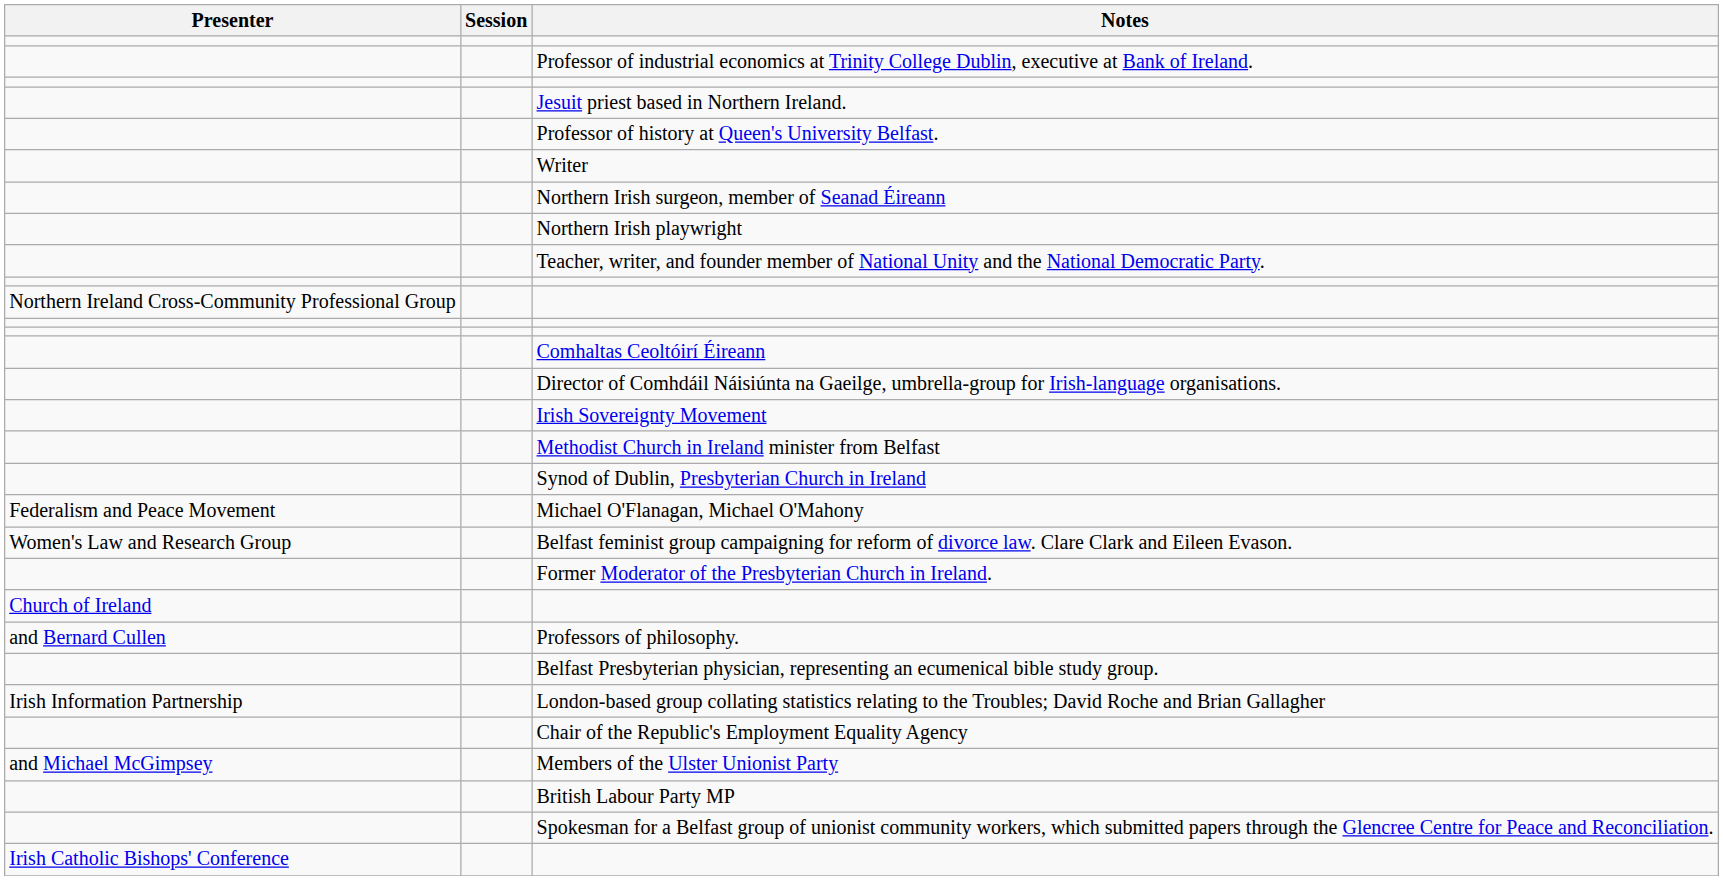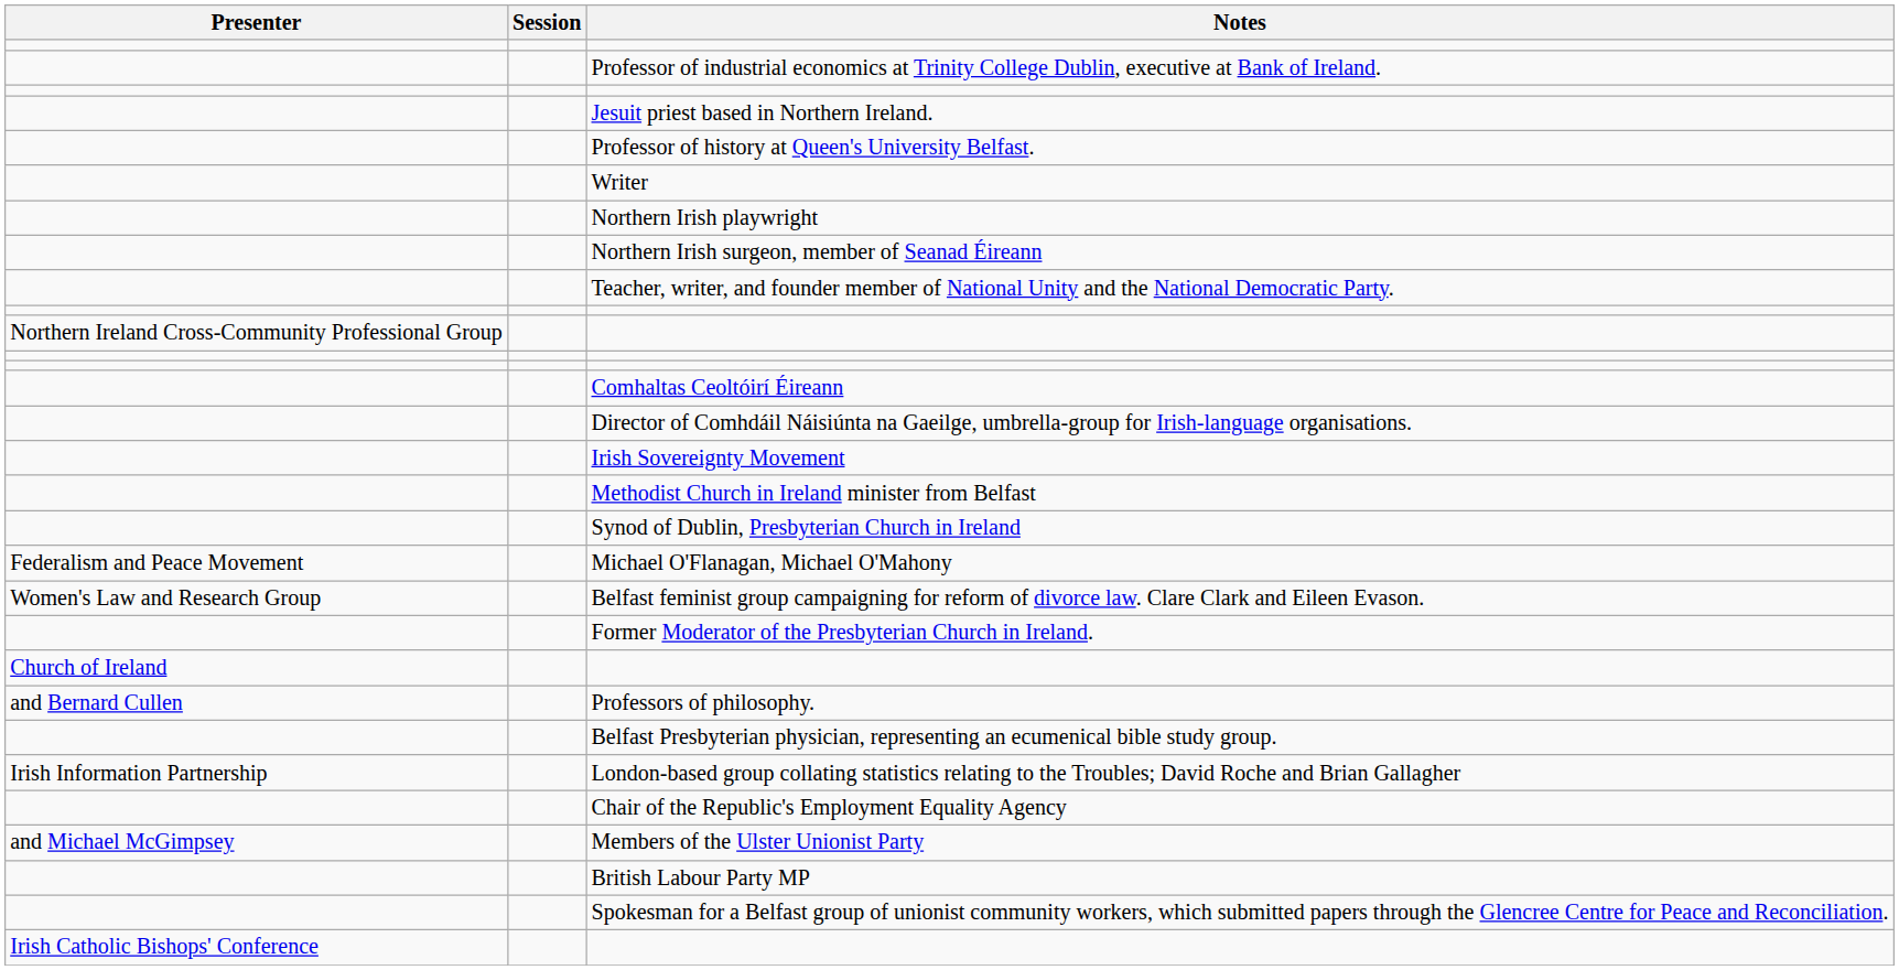 <table class="wikitable sortable">
 <tr>
 <th>Presenter</th>
 <th>Session</th>
 <th>Notes</th>
 </tr>
 <tr>
 <td></td>
 <td></td>
 <td></td>
 </tr>
 <tr>
 <td></td>
 <td></td>
 <td>Professor of industrial economics at <a href='#'>Trinity College Dublin</a>, executive at <a href='#'>Bank of Ireland</a>.</td>
 </tr>
 <tr>
 <td></td>
 <td></td>
 <td></td>
 </tr>
 <tr>
 <td></td>
 <td></td>
 <td><a href='#'>Jesuit</a> priest based in Northern Ireland.</td>
 </tr>
 <tr>
 <td></td>
 <td></td>
 <td>Professor of history at <a href='#'>Queen's University Belfast</a>.</td>
 </tr>
 <tr>
 <td></td>
 <td></td>
 <td>Writer</td>
 </tr>
 <tr>
 <td></td>
 <td></td>
-<td>Northern Irish surgeon, member of <a href='#'>Seanad Éireann</a></td>
+<td>Northern Irish playwright</td>
 </tr>
 <tr>
 <td></td>
 <td></td>
-<td>Northern Irish playwright</td>
+<td>Northern Irish surgeon, member of <a href='#'>Seanad Éireann</a></td>
 </tr>
 <tr>
 <td></td>
 <td></td>
 <td>Teacher, writer, and founder member of <a href='#'>National Unity</a> and the <a href='#'>National Democratic Party</a>.</td>
 </tr>
 <tr>
 <td></td>
 <td></td>
 <td></td>
 </tr>
 <tr>
 <td>Northern Ireland Cross-Community Professional Group</td>
 <td></td>
 <td></td>
 </tr>
 <tr>
 <td></td>
 <td></td>
 <td></td>
 </tr>
 <tr>
 <td></td>
 <td></td>
 <td></td>
 </tr>
 <tr>
 <td></td>
 <td></td>
 <td><a href='#'>Comhaltas Ceoltóirí Éireann</a></td>
 </tr>
 <tr>
 <td></td>
 <td></td>
 <td>Director of Comhdáil Náisiúnta na Gaeilge, umbrella-group for <a href='#'>Irish-language</a> organisations.</td>
 </tr>
 <tr>
 <td></td>
 <td></td>
 <td><a href='#'>Irish Sovereignty Movement</a></td>
 </tr>
 <tr>
 <td></td>
 <td></td>
 <td><a href='#'>Methodist Church in Ireland</a> minister from Belfast</td>
 </tr>
 <tr>
 <td></td>
 <td></td>
 <td>Synod of Dublin, <a href='#'>Presbyterian Church in Ireland</a></td>
 </tr>
 <tr>
 <td>Federalism and Peace Movement</td>
 <td></td>
 <td>Michael O'Flanagan, Michael O'Mahony</td>
 </tr>
 <tr>
 <td>Women's Law and Research Group</td>
 <td></td>
 <td>Belfast feminist group campaigning for reform of <a href='#'>divorce law</a>. Clare Clark and Eileen Evason.</td>
 </tr>
 <tr>
 <td></td>
 <td></td>
 <td>Former <a href='#'>Moderator of the Presbyterian Church in Ireland</a>.</td>
 </tr>
 <tr>
 <td><a href='#'>Church of Ireland</a></td>
 <td></td>
 <td></td>
 </tr>
 <tr>
 <td> and <a href='#'>Bernard Cullen</a></td>
 <td></td>
 <td>Professors of philosophy.</td>
 </tr>
 <tr>
 <td></td>
 <td></td>
 <td>Belfast Presbyterian physician, representing an ecumenical bible study group.</td>
 </tr>
 <tr>
 <td>Irish Information Partnership</td>
 <td></td>
 <td>London-based group collating statistics relating to the Troubles; David Roche and Brian Gallagher</td>
 </tr>
 <tr>
 <td></td>
 <td></td>
 <td>Chair of the Republic's Employment Equality Agency</td>
 </tr>
 <tr>
 <td> and <a href='#'>Michael McGimpsey</a></td>
 <td></td>
 <td>Members of the <a href='#'>Ulster Unionist Party</a></td>
 </tr>
 <tr>
 <td></td>
 <td></td>
 <td>British Labour Party MP</td>
 </tr>
 <tr>
 <td></td>
 <td></td>
 <td>Spokesman for a Belfast group of unionist community workers, which submitted papers through the <a href='#'>Glencree Centre for Peace and Reconciliation</a>.</td>
 </tr>
 <tr>
 <td><a href='#'>Irish Catholic Bishops' Conference</a></td>
 <td></td>
 <td></td>
 </tr>
 </table>
